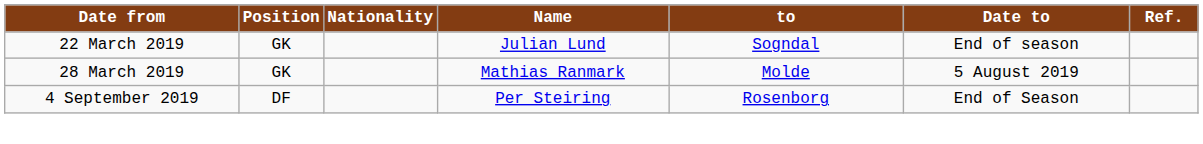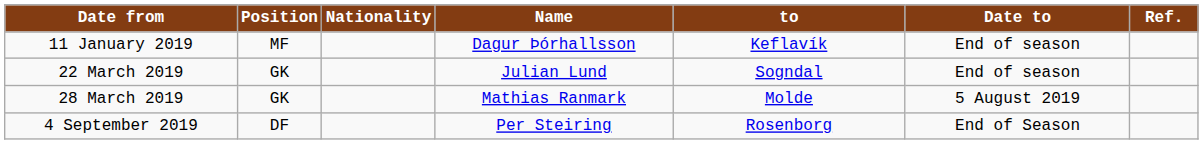 <table class="wikitable" style="text-align:center; font-size:90%; ">
 <tr>
 <th style="background:#833C12; color:white; width:200px;">Date from</th>
 <th style="background:#833C12; color:white; width:50px;">Position</th>
 <th style="background:#833C12; color:white; width:50px;">Nationality</th>
 <th style="background:#833C12; color:white; width:200px;">Name</th>
 <th style="background:#833C12; color:white; width:200px;">to</th>
 <th style="background:#833C12; color:white; width:200px;">Date to</th>
 <th style="background:#833C12; color:white; width:50px;">Ref.</th>
+</tr>
+<tr>
+<td>11 January 2019</td>
+<td>MF</td>
+<td></td>
+<td><a href='#'>Dagur Þórhallsson</a></td>
+<td><a href='#'>Keflavík</a></td>
+<td>End of season</td>
+<td></td>
 </tr>
 <tr>
 <td>22 March 2019</td>
 <td>GK</td>
 <td></td>
 <td><a href='#'>Julian Lund</a></td>
 <td><a href='#'>Sogndal</a></td>
 <td>End of season</td>
 <td></td>
 </tr>
 <tr>
 <td>28 March 2019</td>
 <td>GK</td>
 <td></td>
 <td><a href='#'>Mathias Ranmark</a></td>
 <td><a href='#'>Molde</a></td>
 <td>5 August 2019</td>
 <td></td>
 </tr>
 <tr>
 <td>4 September 2019</td>
 <td>DF</td>
 <td></td>
 <td><a href='#'>Per Steiring</a></td>
 <td><a href='#'>Rosenborg</a></td>
 <td>End of Season</td>
 <td></td>
 </tr>
 </table>
